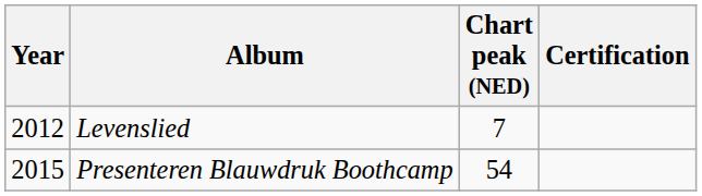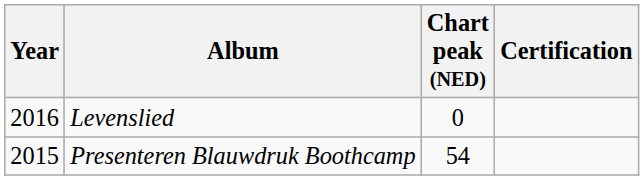 <table class="wikitable">
 <tr>
 <th>Year</th>
 <th>Album</th>
 <th>Chart <br>peak<br><small>(NED)</small><br></th>
 <th>Certification</th>
 </tr>
 <tr>
-<td>2012</td>
+<td>2016</td>
 <td><em>Levenslied</em></td>
-<td style="text-align:center;">7</td>
+<td style="text-align:center;">0</td>
 <td></td>
 </tr>
 <tr>
 <td>2015</td>
 <td><em>Presenteren Blauwdruk Boothcamp</em> </td>
 <td style="text-align:center;">54</td>
 <td></td>
 </tr>
 </table>
